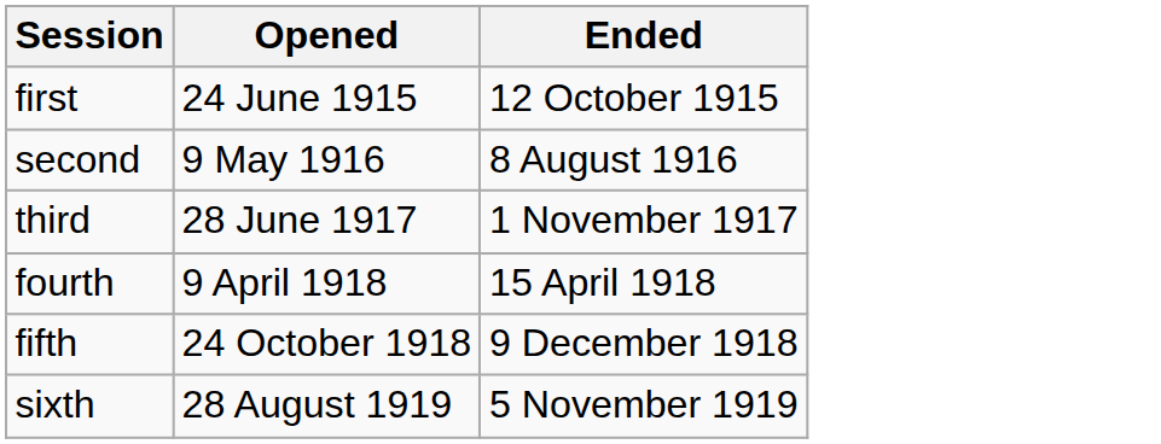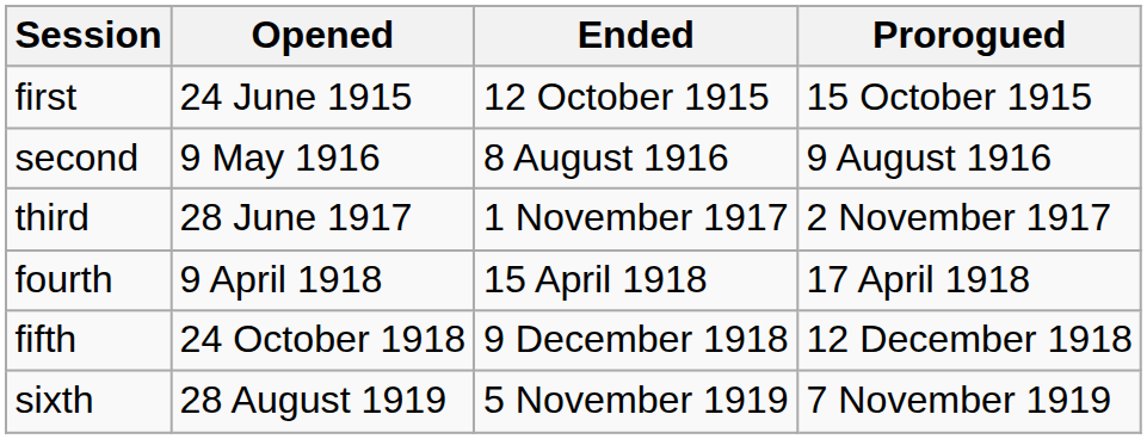 <table class="wikitable">
 <tr>
 <th>Session</th>
 <th>Opened</th>
 <th>Ended</th>
+<th>Prorogued</th>
 </tr>
 <tr>
 <td>first</td>
 <td>24 June 1915</td>
 <td>12 October 1915</td>
+<td>15 October 1915</td>
 </tr>
 <tr>
 <td>second</td>
 <td>9 May 1916</td>
 <td>8 August 1916</td>
+<td>9 August 1916</td>
 </tr>
 <tr>
 <td>third</td>
 <td>28 June 1917</td>
 <td>1 November 1917</td>
+<td>2 November 1917</td>
 </tr>
 <tr>
 <td>fourth</td>
 <td>9 April 1918</td>
 <td>15 April 1918</td>
+<td>17 April 1918</td>
 </tr>
 <tr>
 <td>fifth</td>
 <td>24 October 1918</td>
 <td>9 December 1918</td>
+<td>12 December 1918</td>
 </tr>
 <tr>
 <td>sixth</td>
 <td>28 August 1919</td>
 <td>5 November 1919</td>
+<td>7 November 1919</td>
 </tr>
 </table>
